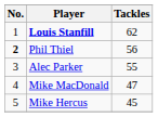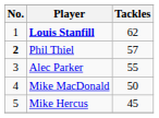 <table class="wikitable sortable"  style="text-align: center;">
 <tr>
 </tr>
 <tr>
 <th>No.</th>
 <th>Player</th>
 <th>Tackles</th>
 </tr>
 <tr>
 <td>1</td>
 <td align=left><strong><a href='#'>Louis Stanfill</a></strong></td>
 <td>62</td>
 </tr>
 <tr>
 <td><strong>2</strong></td>
 <td align=left><a href='#'>Phil Thiel</a></td>
-<td>56</td>
+<td>57</td>
 </tr>
 <tr>
 <td>3</td>
 <td align=left><a href='#'>Alec Parker</a></td>
 <td>55</td>
 </tr>
 <tr>
 <td>4</td>
 <td align=left><a href='#'>Mike MacDonald</a></td>
-<td>47</td>
+<td>50</td>
 </tr>
 <tr>
 <td>5</td>
 <td align=left><a href='#'>Mike Hercus</a></td>
 <td>45</td>
 </tr>
 <tr>
 </tr>
 </table>
